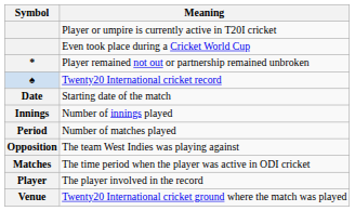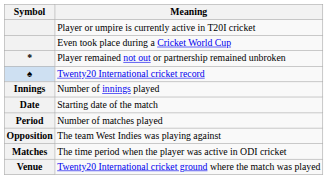 <table class="wikitable plainrowheaders">
 <tr>
 <th scope=col>Symbol</th>
 <th scope=col>Meaning</th>
 </tr>
 <tr>
 <th scope=row></th>
 <td>Player or umpire is currently active in T20I cricket</td>
 </tr>
 <tr>
 <th scope=row></th>
 <td>Even took place during a <a href='#'>Cricket World Cup</a></td>
 </tr>
 <tr>
 <th scope=row>*</th>
 <td>Player remained <a href='#'>not out</a> or partnership remained unbroken</td>
 </tr>
 <tr>
 <th scope=row style=background:#cee0f2;>♠</th>
 <td><a href='#'>Twenty20 International cricket record</a></td>
 </tr>
 <tr>
+<th scope=row>Innings</th>
+<td>Number of <a href='#'>innings</a> played</td>
+</tr>
+<tr>
 <th scope=row>Date</th>
 <td>Starting date of the match</td>
-</tr>
-<tr>
-<th scope=row>Innings</th>
-<td>Number of <a href='#'>innings</a> played</td>
 </tr>
 <tr>
 <th scope=row>Period</th>
 <td>Number of matches played</td>
 </tr>
 <tr>
 <th scope=row>Opposition</th>
 <td>The team West Indies was playing against</td>
 </tr>
 <tr>
 <th scope=row>Matches</th>
 <td>The time period when the player was active in ODI cricket</td>
 </tr>
 <tr>
-<th scope=row>Player</th>
-<td>The player involved in the record</td>
-</tr>
-<tr>
 <th scope=row>Venue</th>
 <td><a href='#'>Twenty20 International cricket ground</a> where the match was played</td>
 </tr>
 </table>
